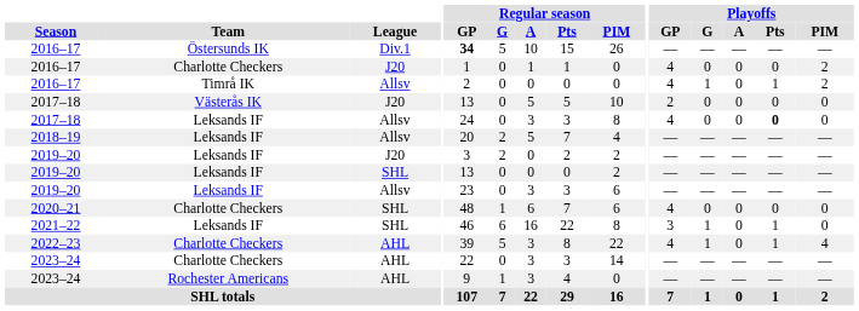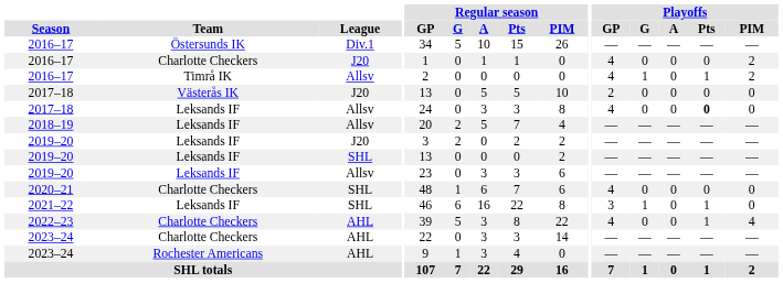 <table border="0" cellpadding="1" cellspacing="0" style="text-align:center; width:60em">
 <tr bgcolor="#e0e0e0">
 <th colspan="3" bgcolor="#ffffff"></th>
 <th rowspan="99" bgcolor="#ffffff"></th>
 <th colspan="5"><a href='#'>Regular season</a></th>
 <th rowspan="99" bgcolor="#ffffff"></th>
 <th colspan="5"><a href='#'>Playoffs</a></th>
 </tr>
 <tr bgcolor="#e0e0e0">
 <th><a href='#'>Season</a></th>
 <th>Team</th>
 <th>League</th>
 <th>GP</th>
 <th><a href='#'>G</a></th>
 <th><a href='#'>A</a></th>
 <th><a href='#'>Pts</a></th>
 <th><a href='#'>PIM</a></th>
 <th>GP</th>
 <th>G</th>
 <th>A</th>
 <th>Pts</th>
 <th>PIM</th>
 </tr>
 <tr>
 <td><a href='#'>2016–17</a></td>
 <td><a href='#'>Östersunds IK</a></td>
 <td><a href='#'>Div.1</a></td>
-<td><strong>34</strong></td>
+<td>34</td>
 <td>5</td>
 <td>10</td>
 <td>15</td>
 <td>26</td>
 <td>—</td>
 <td>—</td>
 <td>—</td>
 <td>—</td>
 <td>—</td>
 </tr>
 <tr bgcolor="#f0f0f0">
 <td>2016–17</td>
 <td>Charlotte Checkers</td>
 <td><a href='#'>J20</a></td>
 <td>1</td>
 <td>0</td>
 <td>1</td>
 <td>1</td>
 <td>0</td>
 <td>4</td>
 <td>0</td>
 <td>0</td>
 <td>0</td>
 <td>2</td>
 </tr>
 <tr>
 <td><a href='#'>2016–17</a></td>
 <td>Timrå IK</td>
 <td><a href='#'>Allsv</a></td>
 <td>2</td>
 <td>0</td>
 <td>0</td>
 <td>0</td>
 <td>0</td>
 <td>4</td>
 <td>1</td>
 <td>0</td>
 <td>1</td>
 <td>2</td>
 </tr>
 <tr bgcolor="#f0f0f0">
 <td>2017–18</td>
 <td><a href='#'>Västerås IK</a></td>
 <td>J20</td>
 <td>13</td>
 <td>0</td>
 <td>5</td>
 <td>5</td>
 <td>10</td>
 <td>2</td>
 <td>0</td>
 <td>0</td>
 <td>0</td>
 <td>0</td>
 </tr>
 <tr>
 <td><a href='#'>2017–18</a></td>
 <td>Leksands IF</td>
 <td>Allsv</td>
 <td>24</td>
 <td>0</td>
 <td>3</td>
 <td>3</td>
 <td>8</td>
 <td>4</td>
 <td>0</td>
 <td>0</td>
 <td><strong>0</strong></td>
 <td>0</td>
 </tr>
 <tr bgcolor="#f0f0f0">
 <td><a href='#'>2018–19</a></td>
 <td>Leksands IF</td>
 <td>Allsv</td>
 <td>20</td>
 <td>2</td>
 <td>5</td>
 <td>7</td>
 <td>4</td>
 <td>—</td>
 <td>—</td>
 <td>—</td>
 <td>—</td>
 <td>—</td>
 </tr>
 <tr>
 <td><a href='#'>2019–20</a></td>
 <td>Leksands IF</td>
 <td>J20</td>
 <td>3</td>
 <td>2</td>
 <td>0</td>
 <td>2</td>
 <td>2</td>
 <td>—</td>
 <td>—</td>
 <td>—</td>
 <td>—</td>
 <td>—</td>
 </tr>
 <tr bgcolor="#f0f0f0">
 <td><a href='#'>2019–20</a></td>
 <td>Leksands IF</td>
 <td><a href='#'>SHL</a></td>
 <td>13</td>
 <td>0</td>
 <td>0</td>
 <td>0</td>
 <td>2</td>
 <td>—</td>
 <td>—</td>
 <td>—</td>
 <td>—</td>
 <td>—</td>
 </tr>
 <tr>
 <td><a href='#'>2019–20</a></td>
 <td><a href='#'>Leksands IF</a></td>
 <td>Allsv</td>
 <td>23</td>
 <td>0</td>
 <td>3</td>
 <td>3</td>
 <td>6</td>
 <td>—</td>
 <td>—</td>
 <td>—</td>
 <td>—</td>
 <td>—</td>
 </tr>
 <tr bgcolor="#f0f0f0">
 <td><a href='#'>2020–21</a></td>
 <td>Charlotte Checkers</td>
 <td>SHL</td>
 <td>48</td>
 <td>1</td>
 <td>6</td>
 <td>7</td>
 <td>6</td>
 <td>4</td>
 <td>0</td>
 <td>0</td>
 <td>0</td>
 <td>0</td>
 </tr>
 <tr>
 <td><a href='#'>2021–22</a></td>
 <td>Leksands IF</td>
 <td>SHL</td>
 <td>46</td>
 <td>6</td>
 <td>16</td>
 <td>22</td>
 <td>8</td>
 <td>3</td>
 <td>1</td>
 <td>0</td>
 <td>1</td>
 <td>0</td>
 </tr>
 <tr bgcolor="#f0f0f0">
 <td><a href='#'>2022–23</a></td>
 <td><a href='#'>Charlotte Checkers</a></td>
 <td><a href='#'>AHL</a></td>
 <td>39</td>
 <td>5</td>
 <td>3</td>
 <td>8</td>
 <td>22</td>
 <td>4</td>
-<td>1</td>
+<td>0</td>
 <td>0</td>
 <td>1</td>
 <td>4</td>
 </tr>
 <tr>
 <td><a href='#'>2023–24</a></td>
 <td>Charlotte Checkers</td>
 <td>AHL</td>
 <td>22</td>
 <td>0</td>
 <td>3</td>
 <td>3</td>
 <td>14</td>
 <td>—</td>
 <td>—</td>
 <td>—</td>
 <td>—</td>
 <td>—</td>
 </tr>
 <tr bgcolor="#f0f0f0">
 <td>2023–24</td>
 <td><a href='#'>Rochester Americans</a></td>
 <td>AHL</td>
 <td>9</td>
 <td>1</td>
 <td>3</td>
 <td>4</td>
 <td>0</td>
 <td>—</td>
 <td>—</td>
 <td>—</td>
 <td>—</td>
 <td>—</td>
 </tr>
 <tr bgcolor="#e0e0e0">
 <th colspan="3">SHL totals</th>
 <th>107</th>
 <th>7</th>
 <th>22</th>
 <th>29</th>
 <th>16</th>
 <th>7</th>
 <th>1</th>
 <th>0</th>
 <th>1</th>
 <th>2</th>
 </tr>
 </table>
